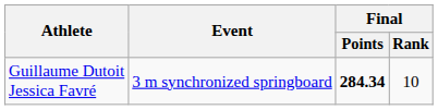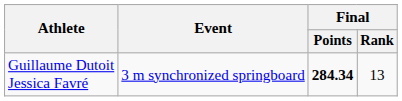 <table class=wikitable style="font-size:90%;">
 <tr>
 <th rowspan="2">Athlete</th>
 <th rowspan="2">Event</th>
 <th colspan="2">Final</th>
 </tr>
 <tr style="font-size:95%">
 <th>Points</th>
 <th>Rank</th>
 </tr>
 <tr align=center>
 <td align=left><a href='#'>Guillaume Dutoit</a><br><a href='#'>Jessica Favré</a></td>
 <td align=left><a href='#'>3 m synchronized springboard</a></td>
 <td><strong>284.34</strong></td>
-<td>10</td>
+<td>13</td>
 </tr>
 </table>
